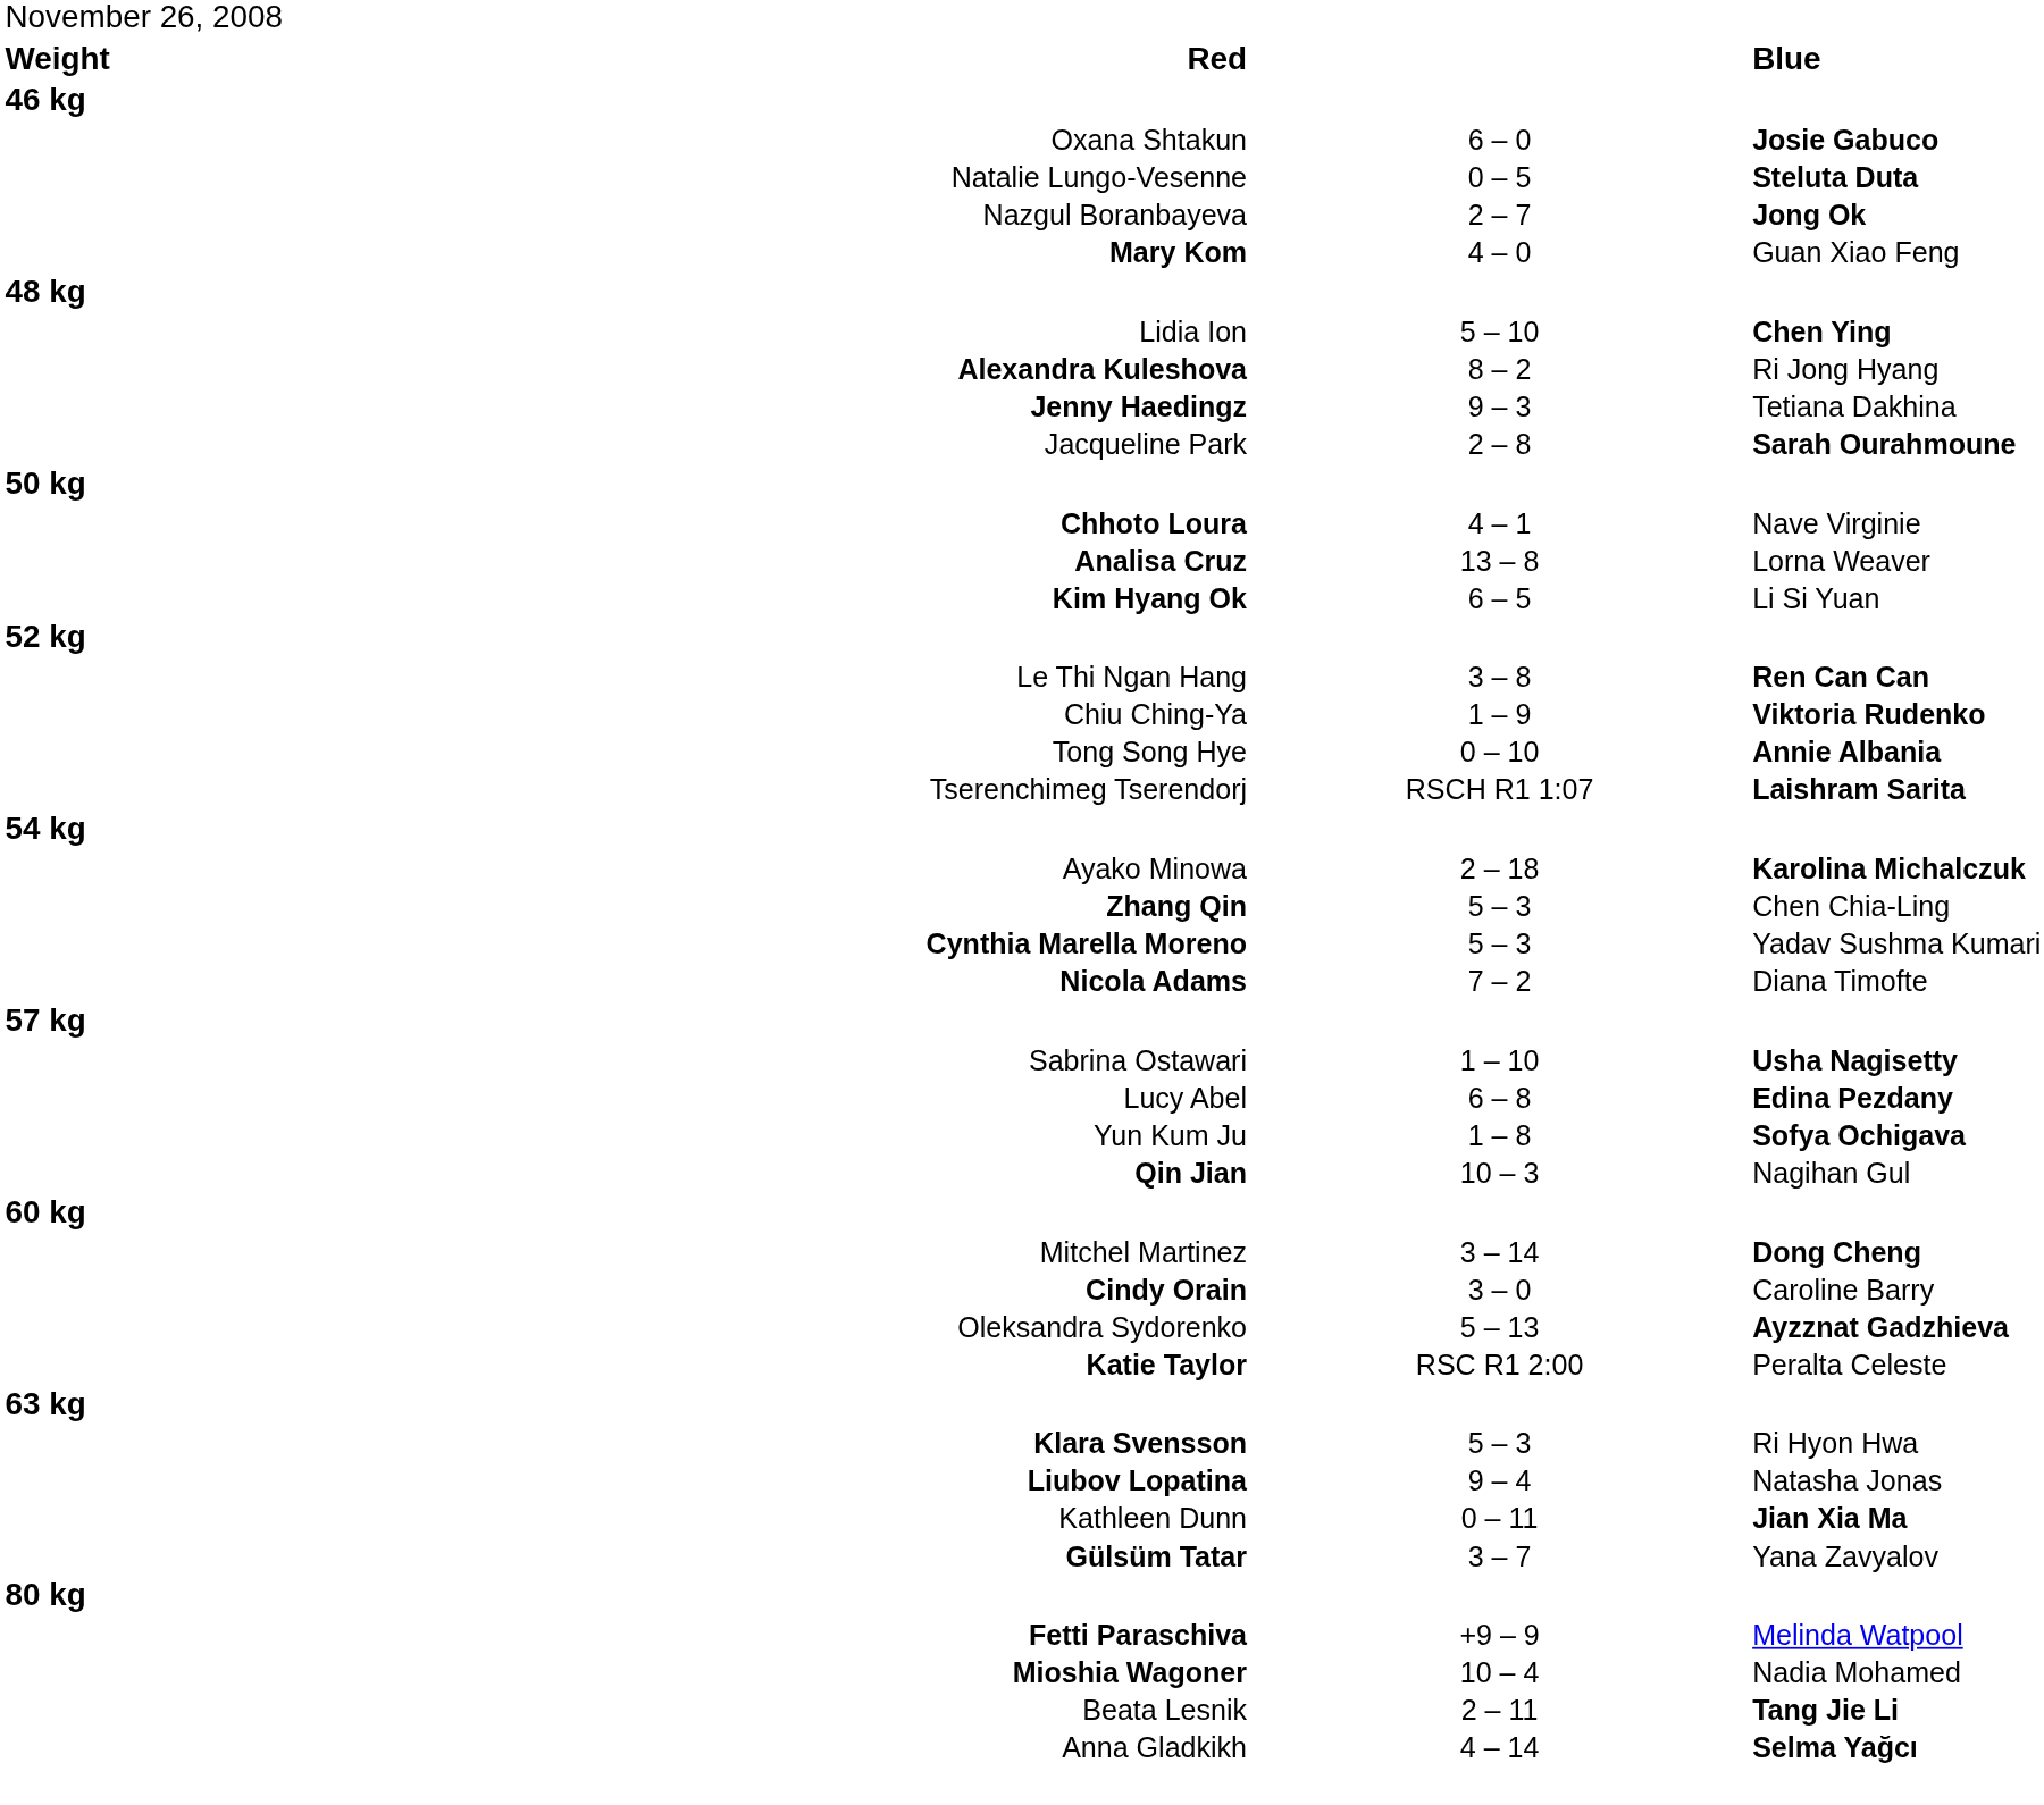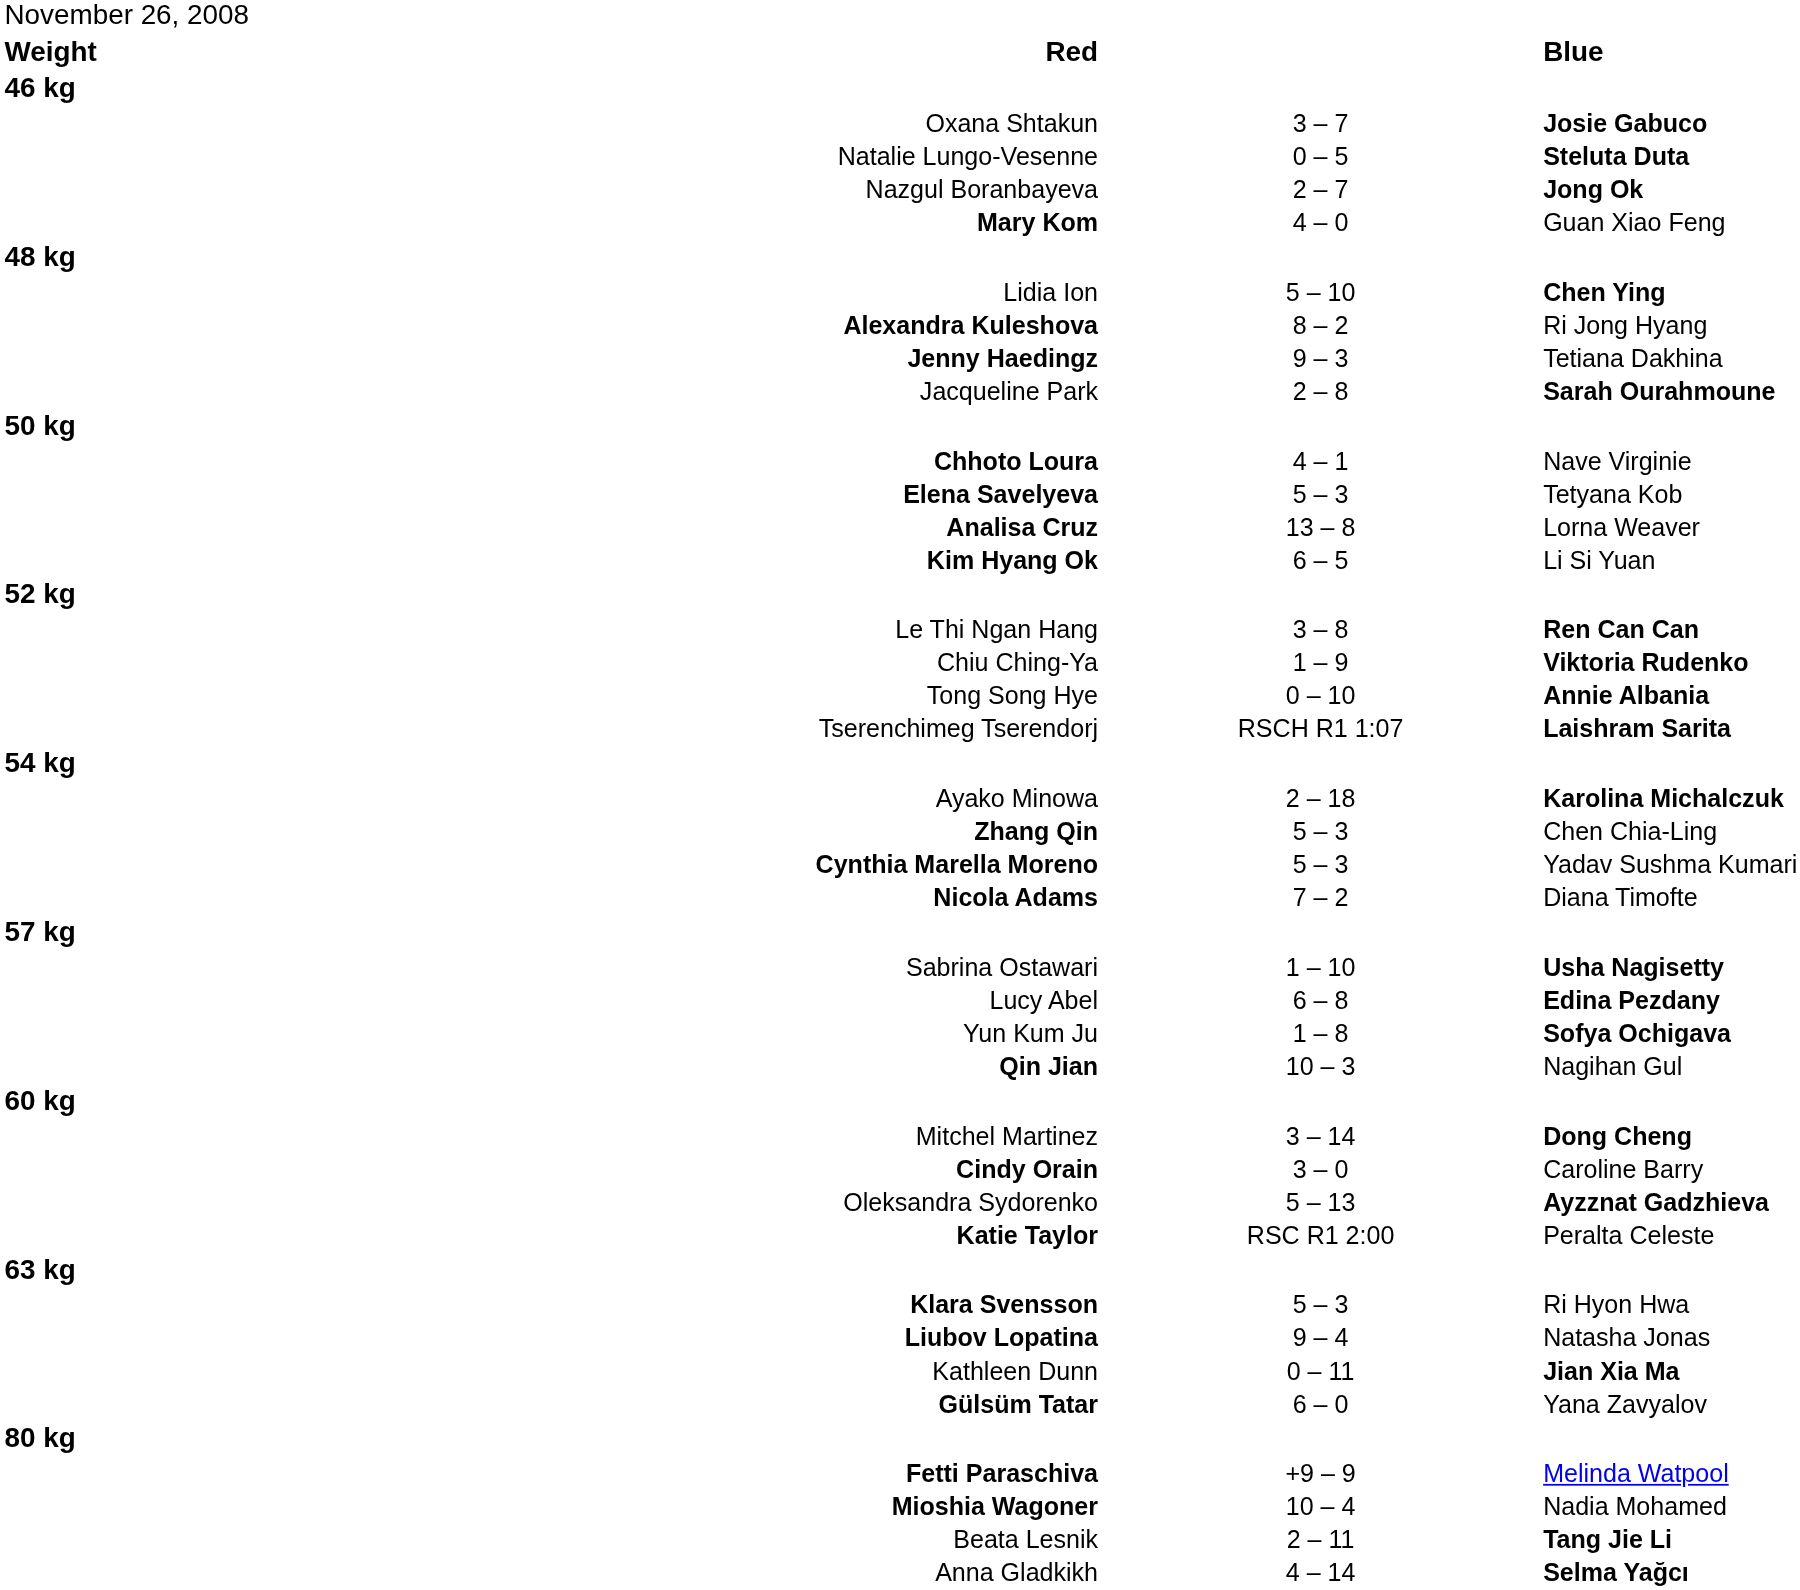 <table width=100% cellspacing=1>
 <tr>
 <th width=20%></th>
 <th width=30%></th>
 <th width=20%></th>
 <th width=30%></th>
 </tr>
 <tr>
 <td>November 26, 2008</td>
 </tr>
 <tr>
 <td><strong>Weight</strong></td>
 <td align=right><strong>Red</strong></td>
 <td></td>
 <td><strong>Blue</strong></td>
 </tr>
 <tr>
 <td><strong>46 kg</strong></td>
 </tr>
 <tr style=font-size:90%>
 <td></td>
 <td align=right>Oxana Shtakun </td>
-<td align=center>6 – 0</td>
+<td align=center>3 – 7</td>
 <td> <strong>Josie Gabuco</strong></td>
 </tr>
 <tr style=font-size:90%>
 <td></td>
 <td align=right>Natalie Lungo-Vesenne </td>
 <td align=center>0 – 5</td>
 <td> <strong>Steluta Duta</strong></td>
 </tr>
 <tr style=font-size:90%>
 <td></td>
 <td align=right>Nazgul Boranbayeva </td>
 <td align=center>2 – 7</td>
 <td> <strong>Jong Ok</strong></td>
 </tr>
 <tr style=font-size:90%>
 <td></td>
 <td align=right><strong>Mary Kom</strong> </td>
 <td align=center>4 – 0</td>
 <td> Guan Xiao Feng</td>
 </tr>
 <tr>
 <td><strong>48 kg</strong></td>
 </tr>
 <tr style=font-size:90%>
 <td></td>
 <td align=right>Lidia Ion </td>
 <td align=center>5 – 10</td>
 <td> <strong>Chen Ying</strong></td>
 </tr>
 <tr style=font-size:90%>
 <td></td>
 <td align=right><strong>Alexandra Kuleshova</strong> </td>
 <td align=center>8 – 2</td>
 <td> Ri Jong Hyang</td>
 </tr>
 <tr style=font-size:90%>
 <td></td>
 <td align=right><strong>Jenny Haedingz</strong> </td>
 <td align=center>9 – 3</td>
 <td> Tetiana Dakhina</td>
 </tr>
 <tr style=font-size:90%>
 <td></td>
 <td align=right>Jacqueline Park </td>
 <td align=center>2 – 8</td>
 <td> <strong>Sarah Ourahmoune</strong></td>
 </tr>
 <tr>
 <td><strong>50 kg</strong></td>
 </tr>
 <tr style=font-size:90%>
 <td></td>
 <td align=right><strong>Chhoto Loura</strong> </td>
 <td align=center>4 – 1</td>
 <td> Nave Virginie</td>
+</tr>
+<tr style=font-size:90%>
+<td></td>
+<td align=right><strong>Elena Savelyeva</strong> </td>
+<td align=center>5 – 3</td>
+<td> Tetyana Kob</td>
 </tr>
 <tr style=font-size:90%>
 <td></td>
 <td align=right><strong>Analisa Cruz</strong> </td>
 <td align=center>13 – 8</td>
 <td> Lorna Weaver</td>
 </tr>
 <tr style=font-size:90%>
 <td></td>
 <td align=right><strong>Kim Hyang Ok</strong> </td>
 <td align=center>6 – 5</td>
 <td> Li Si Yuan</td>
 </tr>
 <tr>
 <td><strong>52 kg</strong></td>
 </tr>
 <tr style=font-size:90%>
 <td></td>
 <td align=right>Le Thi Ngan Hang </td>
 <td align=center>3 – 8</td>
 <td> <strong>Ren Can Can</strong></td>
 </tr>
 <tr style=font-size:90%>
 <td></td>
 <td align=right>Chiu Ching-Ya </td>
 <td align=center>1 – 9</td>
 <td> <strong>Viktoria Rudenko</strong></td>
 </tr>
 <tr style=font-size:90%>
 <td></td>
 <td align=right>Tong Song Hye </td>
 <td align=center>0 – 10</td>
 <td> <strong>Annie Albania</strong></td>
 </tr>
 <tr style=font-size:90%>
 <td></td>
 <td align=right>Tserenchimeg Tserendorj </td>
 <td align=center>RSCH R1 1:07</td>
 <td> <strong>Laishram Sarita</strong></td>
 </tr>
 <tr>
 <td><strong>54 kg</strong></td>
 </tr>
 <tr style=font-size:90%>
 <td></td>
 <td align=right>Ayako Minowa </td>
 <td align=center>2 – 18</td>
 <td> <strong>Karolina Michalczuk</strong></td>
 </tr>
 <tr style=font-size:90%>
 <td></td>
 <td align=right><strong>Zhang Qin</strong> </td>
 <td align=center>5 – 3</td>
 <td> Chen Chia-Ling</td>
 </tr>
 <tr style=font-size:90%>
 <td></td>
 <td align=right><strong>Cynthia Marella Moreno</strong> </td>
 <td align=center>5 – 3</td>
 <td> Yadav Sushma Kumari</td>
 </tr>
 <tr style=font-size:90%>
 <td></td>
 <td align=right><strong>Nicola Adams</strong> </td>
 <td align=center>7 – 2</td>
 <td> Diana Timofte</td>
 </tr>
 <tr>
 <td><strong>57 kg</strong></td>
 </tr>
 <tr style=font-size:90%>
 <td></td>
 <td align=right>Sabrina Ostawari </td>
 <td align=center>1 – 10</td>
 <td> <strong>Usha Nagisetty</strong></td>
 </tr>
 <tr style=font-size:90%>
 <td></td>
 <td align=right>Lucy Abel </td>
 <td align=center>6 – 8</td>
 <td> <strong>Edina Pezdany</strong></td>
 </tr>
 <tr style=font-size:90%>
 <td></td>
 <td align=right>Yun Kum Ju </td>
 <td align=center>1 – 8</td>
 <td> <strong>Sofya Ochigava</strong></td>
 </tr>
 <tr style=font-size:90%>
 <td></td>
 <td align=right><strong>Qin Jian</strong> </td>
 <td align=center>10 – 3</td>
 <td> Nagihan Gul</td>
 </tr>
 <tr>
 <td><strong>60 kg</strong></td>
 </tr>
 <tr style=font-size:90%>
 <td></td>
 <td align=right>Mitchel Martinez </td>
 <td align=center>3 – 14</td>
 <td> <strong>Dong Cheng</strong></td>
 </tr>
 <tr style=font-size:90%>
 <td></td>
 <td align=right><strong>Cindy Orain</strong> </td>
 <td align=center>3 – 0</td>
 <td> Caroline Barry</td>
 </tr>
 <tr style=font-size:90%>
 <td></td>
 <td align=right>Oleksandra Sydorenko </td>
 <td align=center>5 – 13</td>
 <td> <strong>Ayzznat Gadzhieva</strong></td>
 </tr>
 <tr style=font-size:90%>
 <td></td>
 <td align=right><strong>Katie Taylor</strong> </td>
 <td align=center>RSC R1 2:00</td>
 <td> Peralta Celeste</td>
 </tr>
 <tr>
 <td><strong>63 kg</strong></td>
 </tr>
 <tr style=font-size:90%>
 <td></td>
 <td align=right><strong>Klara Svensson</strong> </td>
 <td align=center>5 – 3</td>
 <td> Ri Hyon Hwa</td>
 </tr>
 <tr style=font-size:90%>
 <td></td>
 <td align=right><strong>Liubov Lopatina</strong> </td>
 <td align=center>9 – 4</td>
 <td> Natasha Jonas</td>
 </tr>
 <tr style=font-size:90%>
 <td></td>
 <td align=right>Kathleen Dunn </td>
 <td align=center>0 – 11</td>
 <td> <strong>Jian Xia Ma</strong></td>
 </tr>
 <tr style=font-size:90%>
 <td></td>
 <td align=right><strong>Gülsüm Tatar</strong> </td>
-<td align=center>3 – 7</td>
+<td align=center>6 – 0</td>
 <td> Yana Zavyalov</td>
 </tr>
 <tr>
 <td><strong>80 kg</strong></td>
 </tr>
 <tr style=font-size:90%>
 <td></td>
 <td align=right><strong>Fetti Paraschiva</strong> </td>
 <td align=center>+9 – 9</td>
 <td> <a href='#'>Melinda Watpool</a></td>
 </tr>
 <tr style=font-size:90%>
 <td></td>
 <td align=right><strong>Mioshia Wagoner</strong> </td>
 <td align=center>10 – 4</td>
 <td> Nadia Mohamed</td>
 </tr>
 <tr style=font-size:90%>
 <td></td>
 <td align=right>Beata Lesnik </td>
 <td align=center>2 – 11</td>
 <td> <strong>Tang Jie Li</strong></td>
 </tr>
 <tr style=font-size:90%>
 <td></td>
 <td align=right>Anna Gladkikh </td>
 <td align=center>4 – 14</td>
 <td> <strong>Selma Yağcı</strong></td>
 </tr>
 </table>
